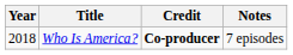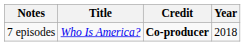 <table class="wikitable">
 <tr>
-<th>Year</th>
+<th>Notes</th>
 <th>Title</th>
 <th>Credit</th>
-<th>Notes</th>
+<th>Year</th>
 </tr>
 <tr>
-<td>2018</td>
+<td>7 episodes</td>
 <td><em><a href='#'>Who Is America?</a></em></td>
 <td><strong>Co-producer</strong></td>
-<td>7 episodes</td>
+<td>2018</td>
 </tr>
 </table>
